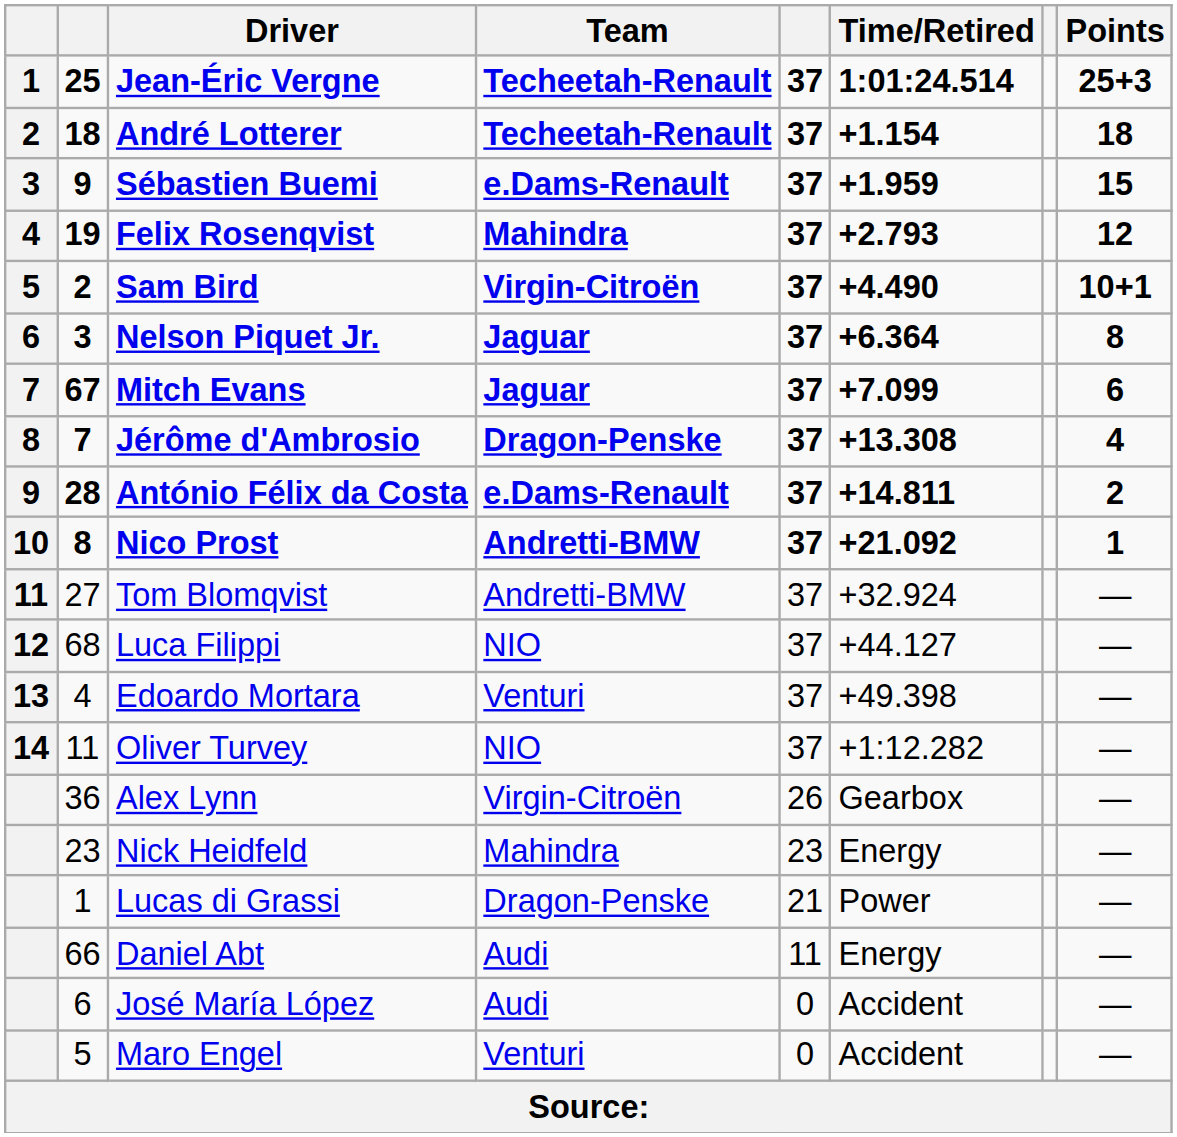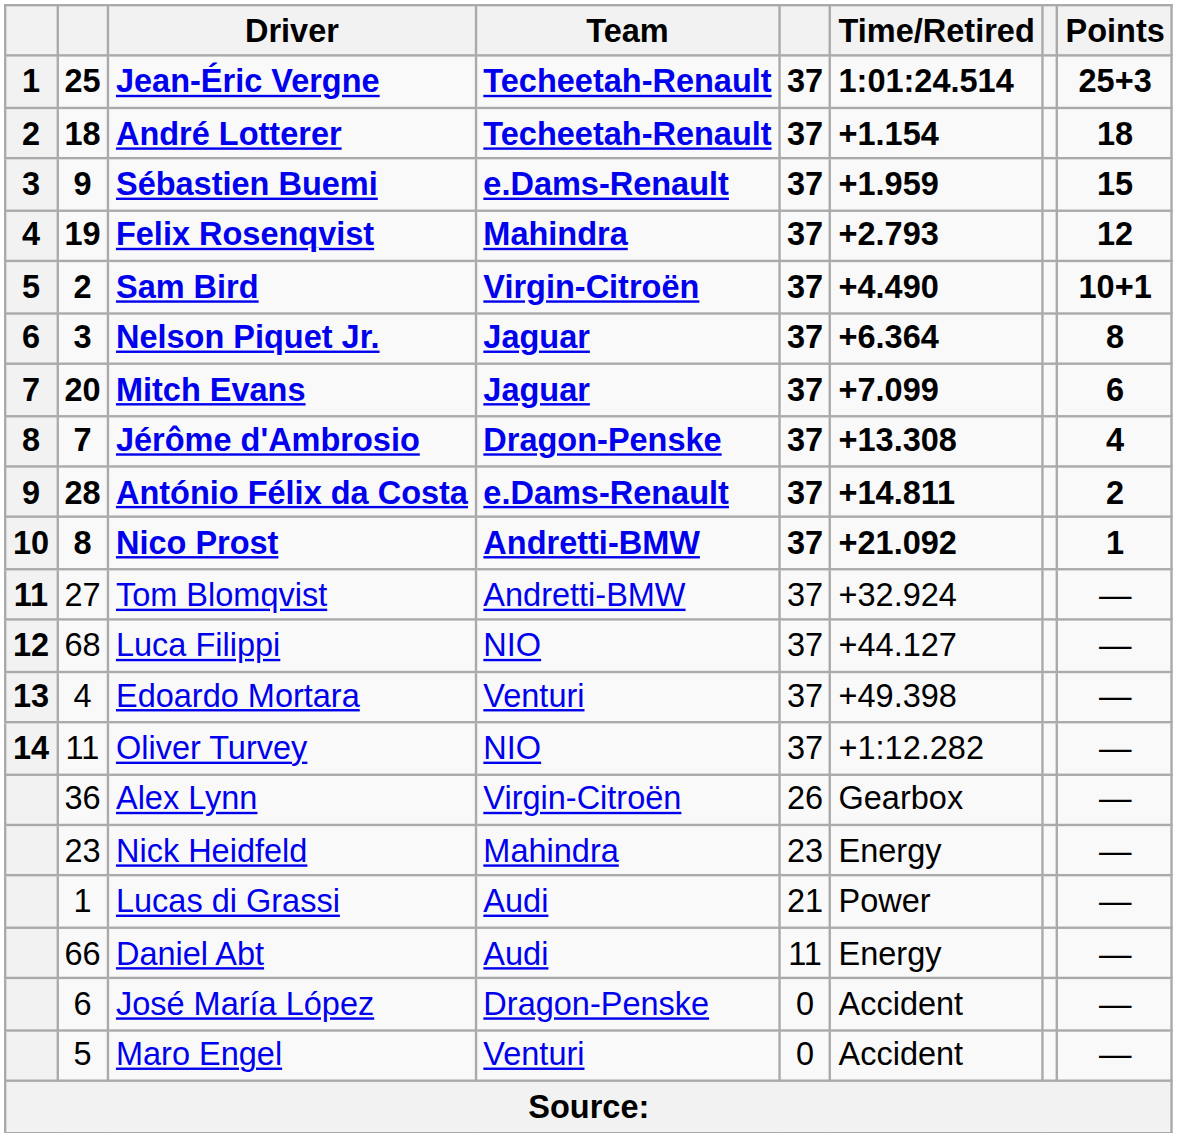 <table class="wikitable sortable" style="font-size: 85%">
 <tr>
 <th scope="col"></th>
 <th scope="col"></th>
 <th scope="col">Driver</th>
 <th scope="col">Team</th>
 <th scope="col"></th>
 <th scope="col" class="unsortable">Time/Retired</th>
 <th scope="col"></th>
 <th scope="col">Points</th>
 </tr>
 <tr>
 <th scope="row"><strong>1</strong></th>
 <td align="center"><strong>25</strong></td>
 <td data-sort-value="VER"> <strong><a href='#'>Jean-Éric Vergne</a></strong></td>
 <td><strong><a href='#'>Techeetah-Renault</a></strong></td>
 <td align="center"><strong>37</strong></td>
 <td><strong>1:01:24.514</strong></td>
 <td align="center"></td>
 <td align="center"><strong>25+3</strong></td>
 </tr>
 <tr>
 <th scope="row"><strong>2</strong></th>
 <td align="center"><strong>18</strong></td>
 <td data-sort-value="LOT"> <strong><a href='#'>André Lotterer</a></strong></td>
 <td><strong><a href='#'>Techeetah-Renault</a></strong></td>
 <td align="center"><strong>37</strong></td>
 <td><strong>+1.154</strong></td>
 <td align="center"></td>
 <td align="center"><strong>18</strong></td>
 </tr>
 <tr>
 <th scope="row"><strong>3</strong></th>
 <td align="center"><strong>9</strong></td>
 <td data-sort-value="BUE"> <strong><a href='#'>Sébastien Buemi</a></strong></td>
 <td><strong><a href='#'>e.Dams-Renault</a></strong></td>
 <td align="center"><strong>37</strong></td>
 <td><strong>+1.959</strong></td>
 <td align="center"></td>
 <td align="center"><strong>15</strong></td>
 </tr>
 <tr>
 <th scope="row"><strong>4</strong></th>
 <td align="center"><strong>19</strong></td>
 <td data-sort-value="ROS"> <strong><a href='#'>Felix Rosenqvist</a></strong></td>
 <td><strong><a href='#'>Mahindra</a></strong></td>
 <td align="center"><strong>37</strong></td>
 <td><strong>+2.793</strong></td>
 <td align="center"></td>
 <td align="center"><strong>12</strong></td>
 </tr>
 <tr>
 <th scope="row"><strong>5</strong></th>
 <td align="center"><strong>2</strong></td>
 <td data-sort-value="BIR"> <strong><a href='#'>Sam Bird</a></strong></td>
 <td><strong><a href='#'>Virgin-Citroën</a></strong></td>
 <td align="center"><strong>37</strong></td>
 <td><strong>+4.490</strong></td>
 <td align="center"></td>
 <td align="center"><strong>10+1</strong></td>
 </tr>
 <tr>
 <th scope="row"><strong>6</strong></th>
 <td align="center"><strong>3</strong></td>
 <td data-sort-value="PIQ"> <strong><a href='#'>Nelson Piquet Jr.</a></strong></td>
 <td><strong><a href='#'>Jaguar</a></strong></td>
 <td align="center"><strong>37</strong></td>
 <td><strong>+6.364</strong></td>
 <td align="center"></td>
 <td align="center"><strong>8</strong></td>
 </tr>
 <tr>
 <th scope="row"><strong>7</strong></th>
-<td align="center"><strong>67</strong></td>
+<td align="center"><strong>20</strong></td>
 <td data-sort-value="EVA"> <strong><a href='#'>Mitch Evans</a></strong></td>
 <td><strong><a href='#'>Jaguar</a></strong></td>
 <td align="center"><strong>37</strong></td>
 <td><strong>+7.099</strong></td>
 <td align="center"></td>
 <td align="center"><strong>6</strong></td>
 </tr>
 <tr>
 <th scope="row"><strong>8</strong></th>
 <td align="center"><strong>7</strong></td>
 <td data-sort-value="DAM"> <strong><a href='#'>Jérôme d'Ambrosio</a></strong></td>
 <td><strong><a href='#'>Dragon-Penske</a></strong></td>
 <td align="center"><strong>37</strong></td>
 <td><strong>+13.308</strong></td>
 <td align="center"></td>
 <td align="center"><strong>4</strong></td>
 </tr>
 <tr>
 <th scope="row"><strong>9</strong></th>
 <td align="center"><strong>28</strong></td>
 <td data-sort-value="FDC"> <strong><a href='#'>António Félix da Costa</a></strong></td>
 <td><strong><a href='#'>e.Dams-Renault</a></strong></td>
 <td align="center"><strong>37</strong></td>
 <td><strong>+14.811</strong></td>
 <td align="center"></td>
 <td align="center"><strong>2</strong></td>
 </tr>
 <tr>
 <th scope="row"><strong>10</strong></th>
 <td align="center"><strong>8</strong></td>
 <td data-sort-value="PRO"> <strong><a href='#'>Nico Prost</a></strong></td>
 <td><strong><a href='#'>Andretti-BMW</a></strong></td>
 <td align="center"><strong>37</strong></td>
 <td><strong>+21.092</strong></td>
 <td align="center"></td>
 <td align="center"><strong>1</strong></td>
 </tr>
 <tr>
 <th scope="row"><strong>11</strong></th>
 <td align="center">27</td>
 <td data-sort-value="BLO"> <a href='#'>Tom Blomqvist</a></td>
 <td><a href='#'>Andretti-BMW</a></td>
 <td align="center">37</td>
 <td>+32.924</td>
 <td align="center"></td>
 <td align="center">—</td>
 </tr>
 <tr>
 <th scope="row"><strong>12</strong></th>
 <td align="center">68</td>
 <td data-sort-value="FIL"> <a href='#'>Luca Filippi</a></td>
 <td><a href='#'>NIO</a></td>
 <td align="center">37</td>
 <td>+44.127</td>
 <td align="center"></td>
 <td align="center">—</td>
 </tr>
 <tr>
 <th scope="row"><strong>13</strong></th>
 <td align="center">4</td>
 <td data-sort-value="MOR"> <a href='#'>Edoardo Mortara</a></td>
 <td><a href='#'>Venturi</a></td>
 <td align="center">37</td>
 <td>+49.398</td>
 <td align="center"></td>
 <td align="center">—</td>
 </tr>
 <tr>
 <th scope="row"><strong>14</strong></th>
 <td align="center">11</td>
 <td data-sort-value="TUR"> <a href='#'>Oliver Turvey</a></td>
 <td><a href='#'>NIO</a></td>
 <td align="center">37</td>
 <td>+1:12.282</td>
 <td align="center"></td>
 <td align="center">—</td>
 </tr>
 <tr>
 <th scope="row" data-sort-value="15"><strong></strong></th>
 <td align="center">36</td>
 <td data-sort-value="LYN"> <a href='#'>Alex Lynn</a></td>
 <td><a href='#'>Virgin-Citroën</a></td>
 <td align="center">26</td>
 <td>Gearbox</td>
 <td align="center"></td>
 <td align="center">—</td>
 </tr>
 <tr>
 <th scope="row" data-sort-value="16"><strong></strong></th>
 <td align="center">23</td>
 <td data-sort-value="HEi"> <a href='#'>Nick Heidfeld</a></td>
 <td><a href='#'>Mahindra</a></td>
 <td align="center">23</td>
 <td>Energy</td>
 <td align="center"></td>
 <td align="center">—</td>
 </tr>
 <tr>
 <th scope="row" data-sort-value="17"><strong></strong></th>
 <td align="center">1</td>
 <td data-sort-value="DIG"> <a href='#'>Lucas di Grassi</a></td>
-<td><a href='#'>Dragon-Penske</a></td>
+<td><a href='#'>Audi</a></td>
 <td align="center">21</td>
 <td>Power</td>
 <td align="center"></td>
 <td align="center">—</td>
 </tr>
 <tr>
 <th scope="row" data-sort-value="18"><strong></strong></th>
 <td align="center">66</td>
 <td data-sort-value="ABT"> <a href='#'>Daniel Abt</a></td>
 <td><a href='#'>Audi</a></td>
 <td align="center">11</td>
 <td>Energy</td>
 <td align="center"></td>
 <td align="center">—</td>
 </tr>
 <tr>
 <th scope="row" data-sort-value="19"><strong></strong></th>
 <td align="center">6</td>
 <td data-sort-value="LOP"> <a href='#'>José María López</a></td>
-<td><a href='#'>Audi</a></td>
+<td><a href='#'>Dragon-Penske</a></td>
 <td align="center">0</td>
 <td>Accident</td>
 <td align="center"></td>
 <td align="center">—</td>
 </tr>
 <tr>
 <th scope="row" data-sort-value="20"><strong></strong></th>
 <td align="center">5</td>
 <td data-sort-value="ENG"> <a href='#'>Maro Engel</a></td>
 <td><a href='#'>Venturi</a></td>
 <td align="center">0</td>
 <td>Accident</td>
 <td align="center"></td>
 <td align="center">—</td>
 </tr>
 <tr>
 <th colspan="8">Source:</th>
 </tr>
 <tr>
 </tr>
 </table>
